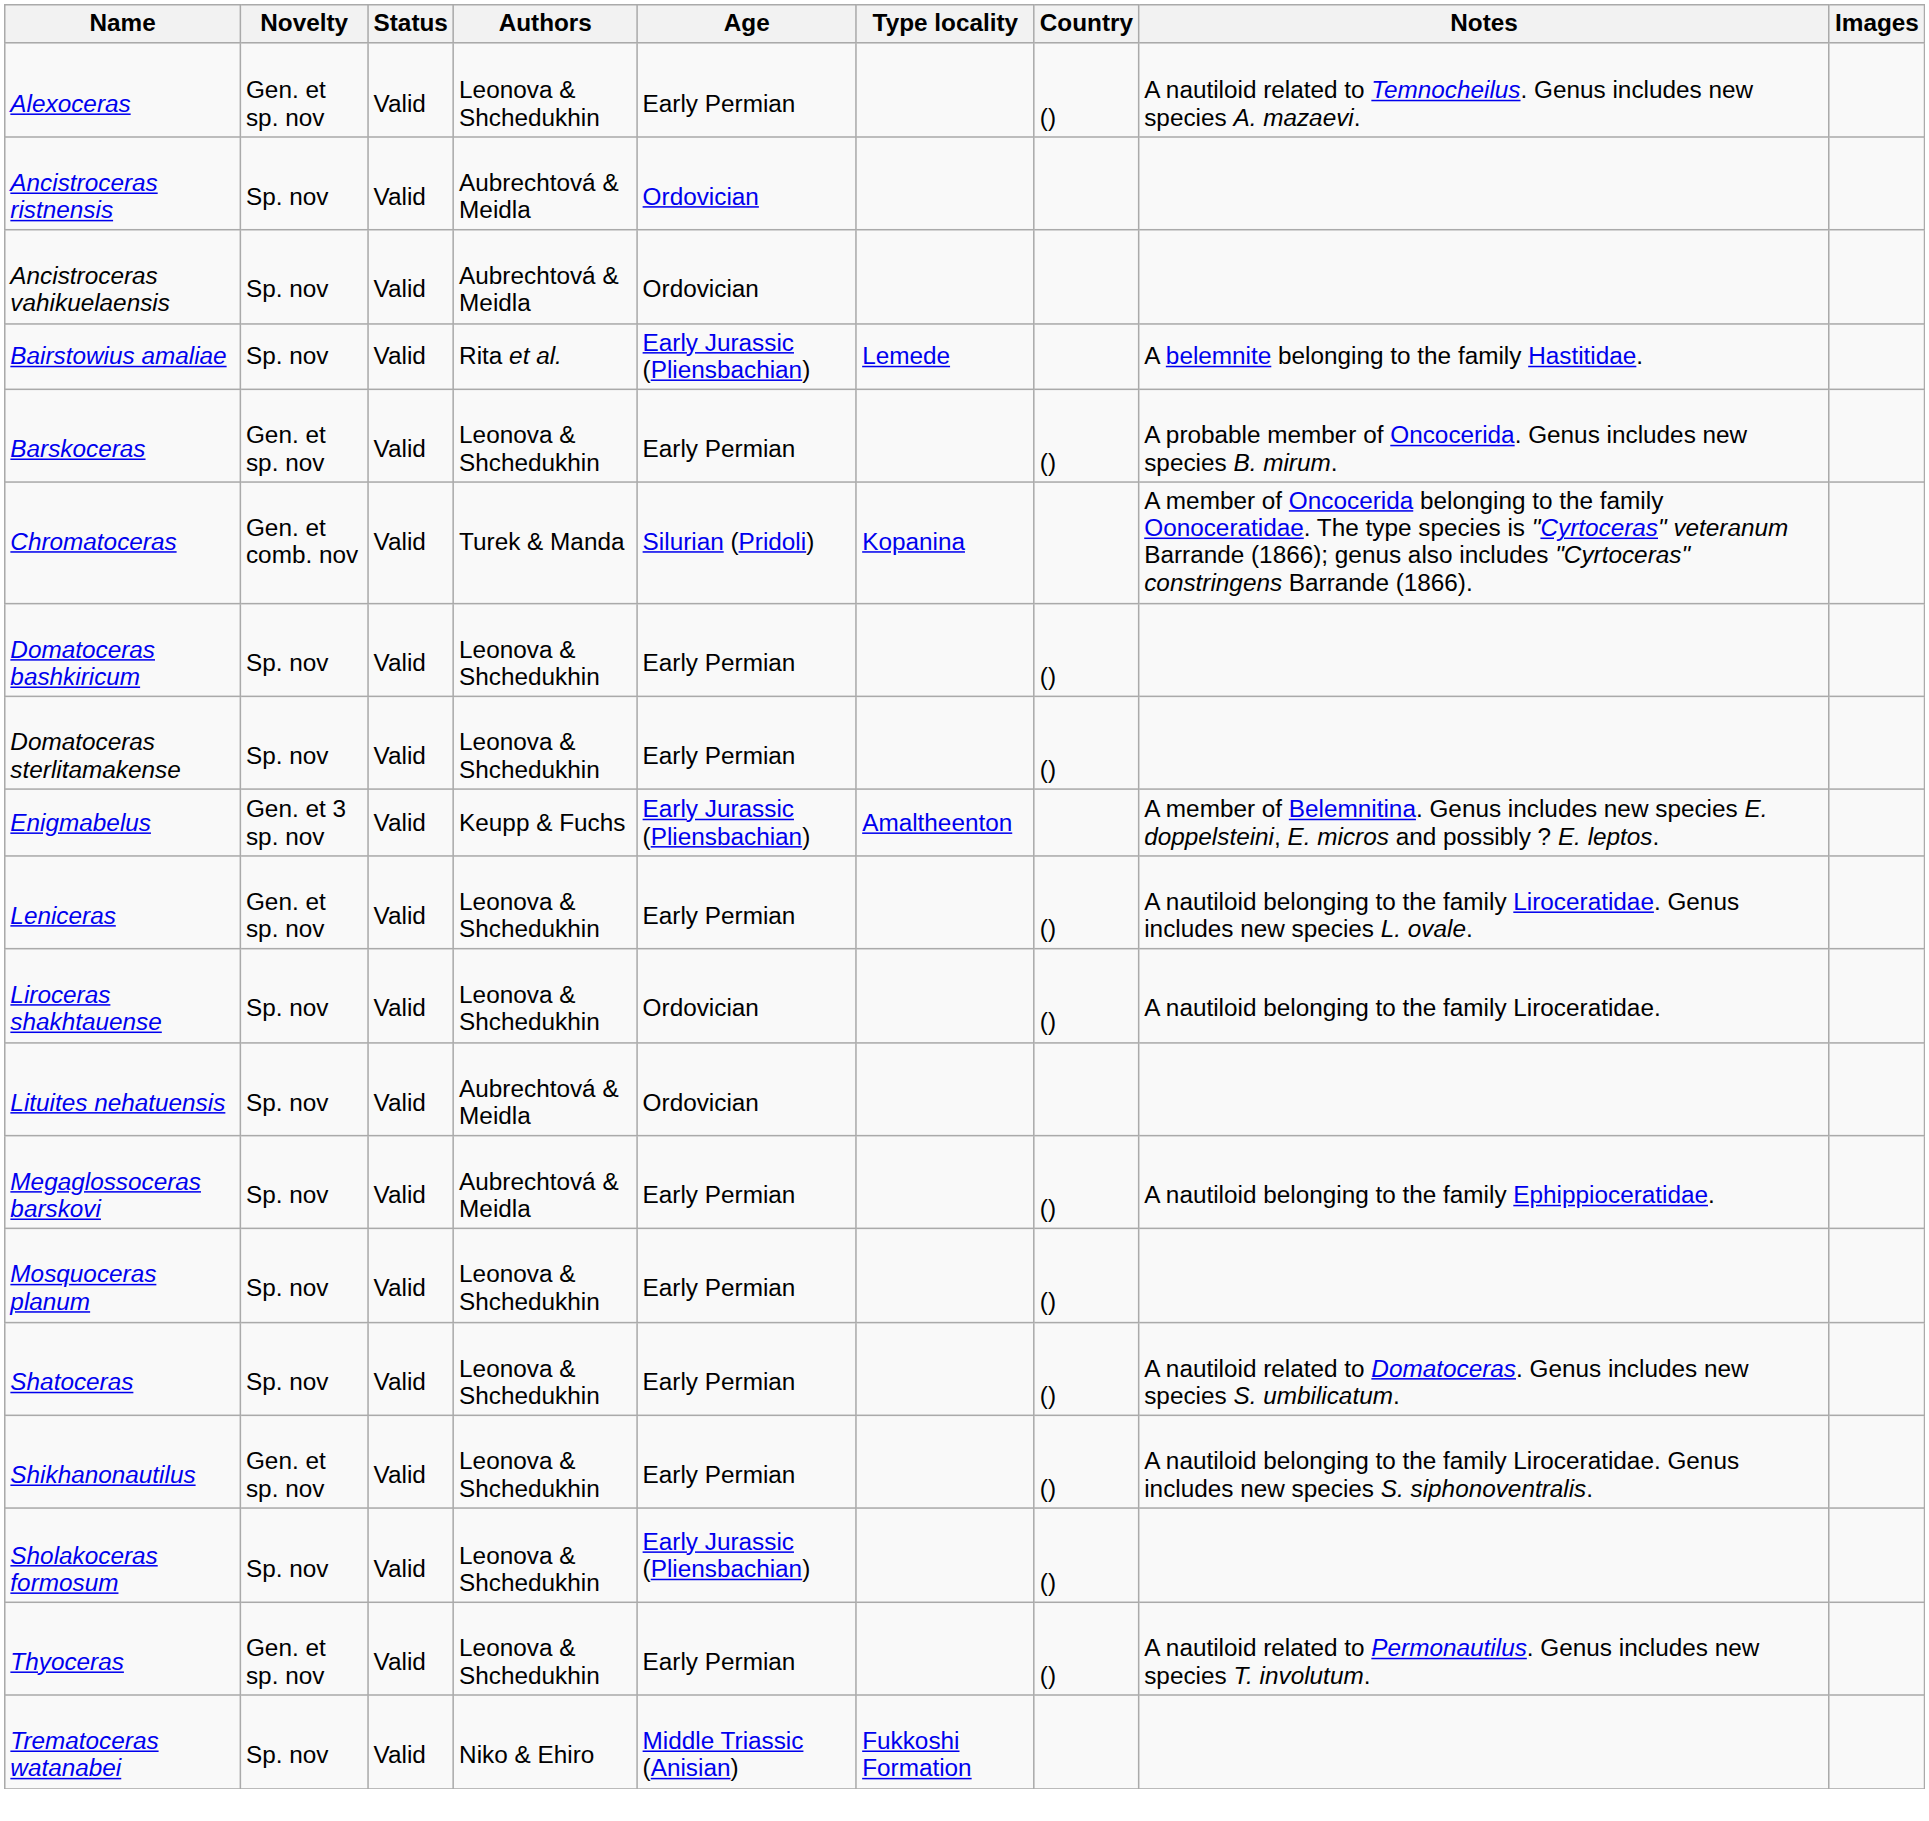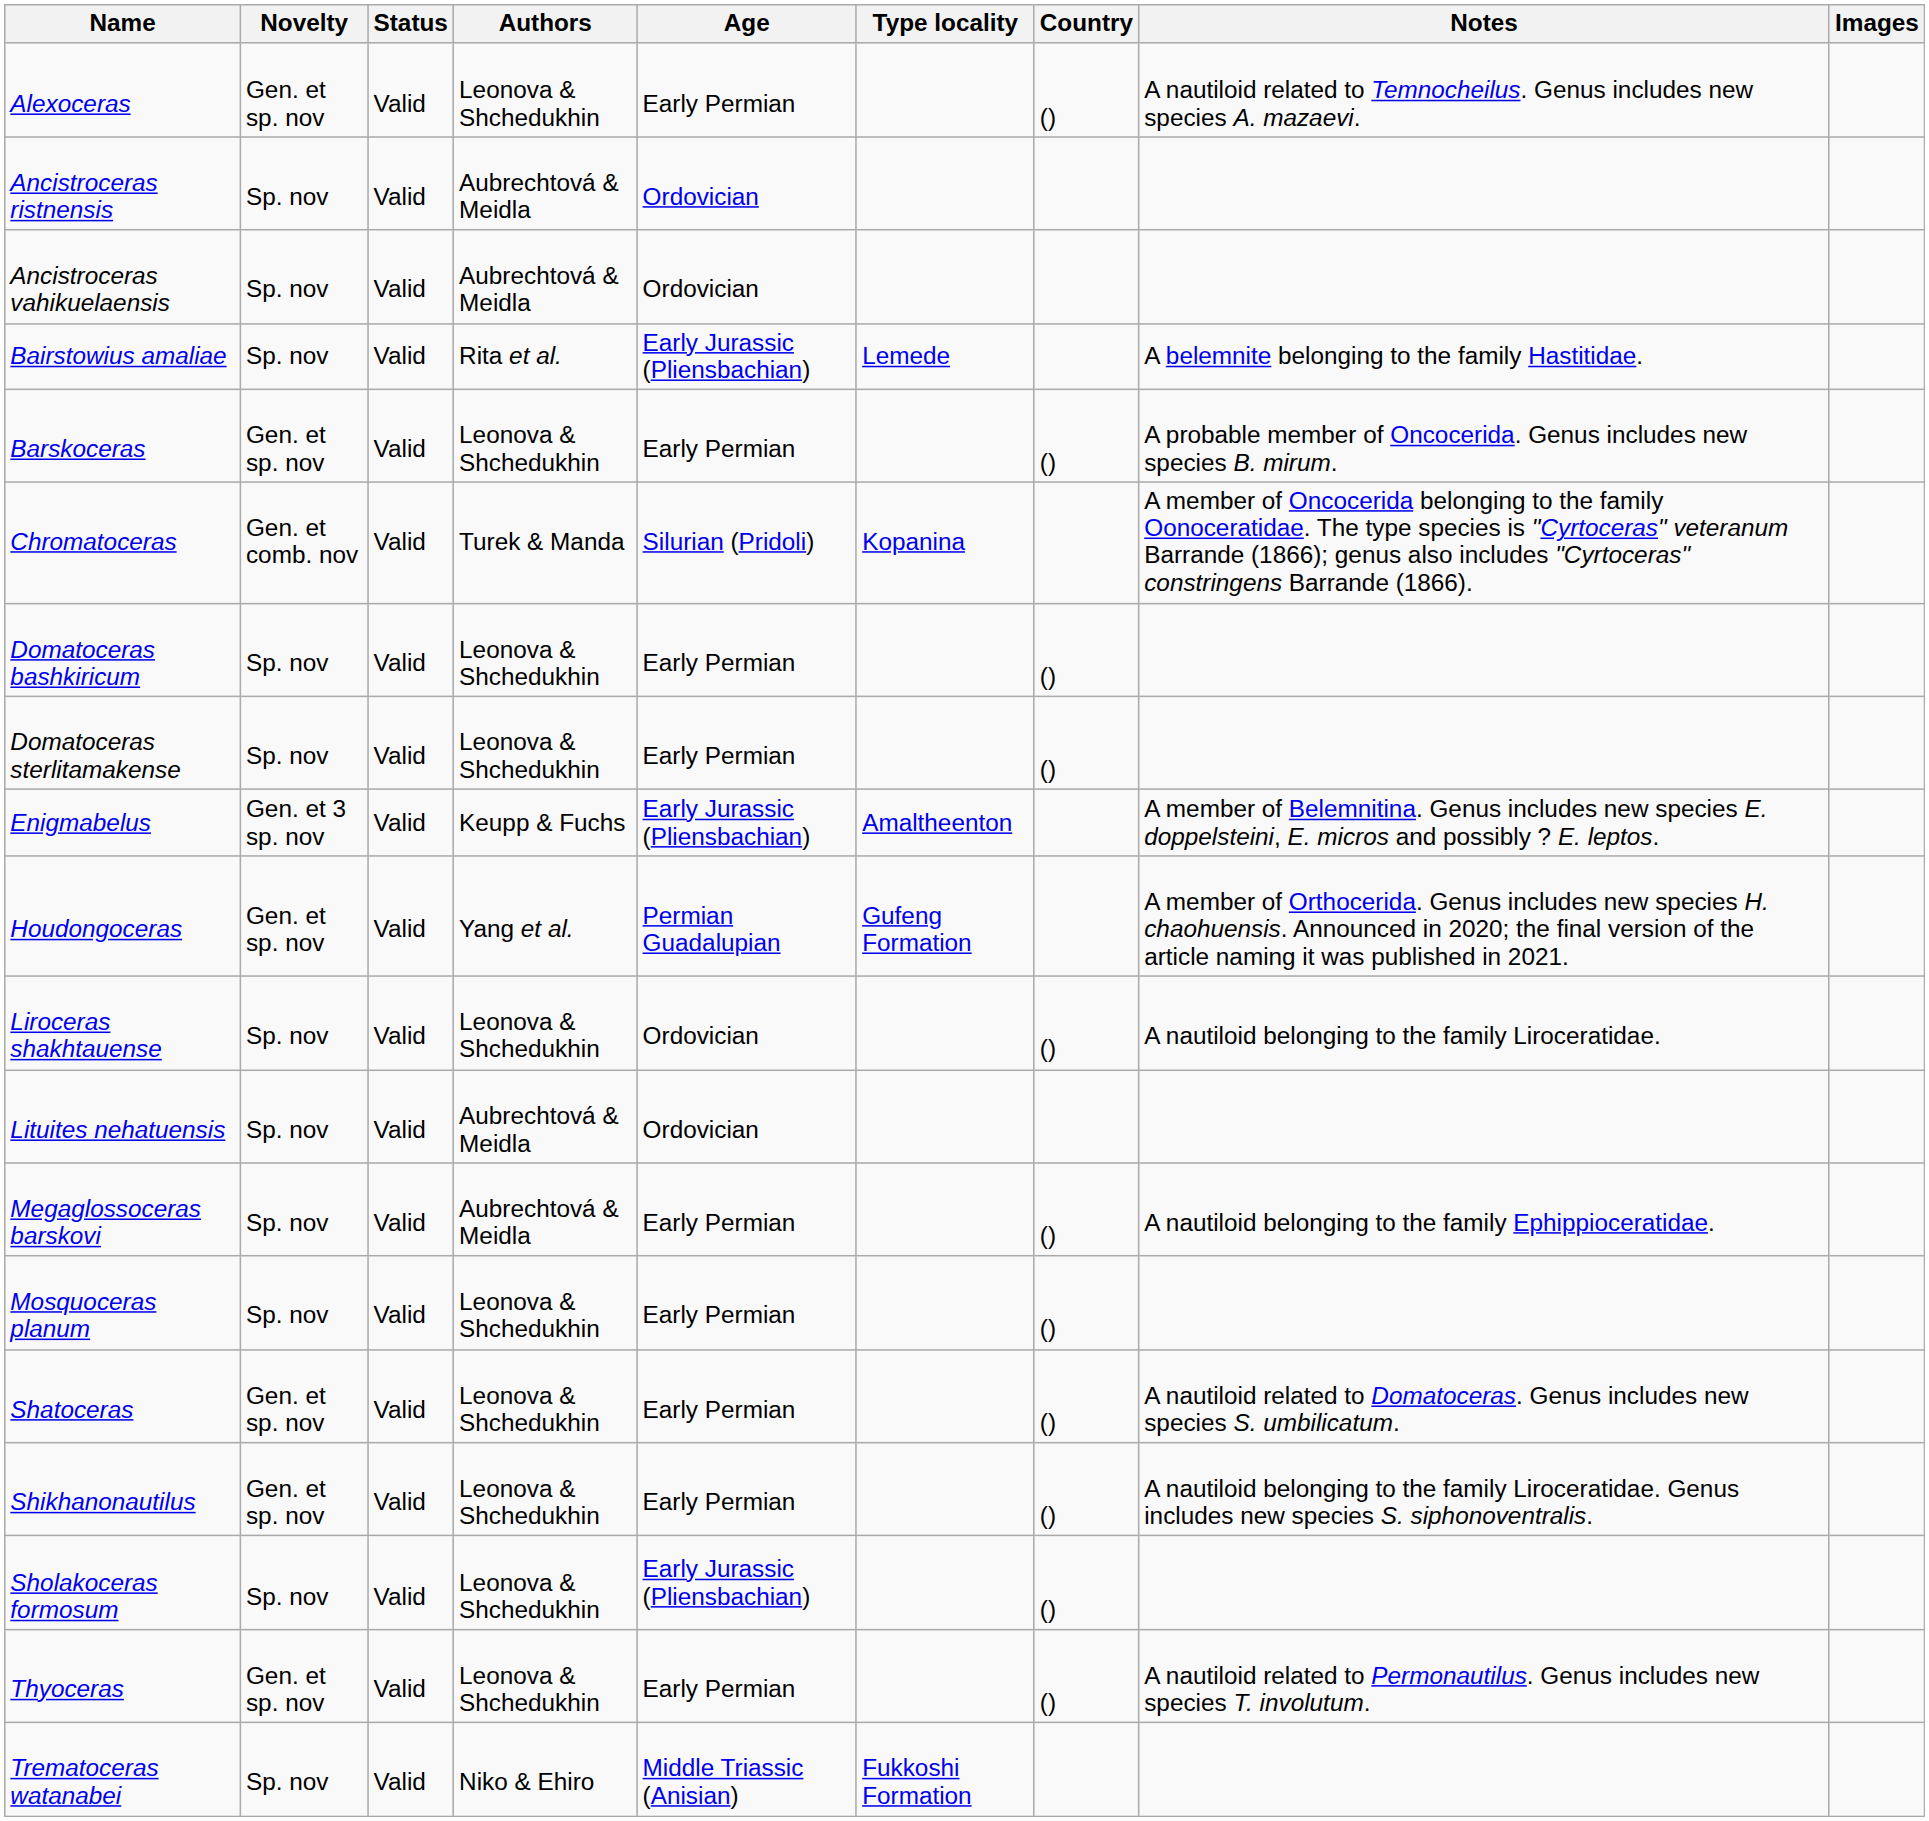 <table class="wikitable sortable" align="center" width="100%">
 <tr>
 <th>Name</th>
 <th>Novelty</th>
 <th>Status</th>
 <th>Authors</th>
 <th>Age</th>
 <th>Type locality</th>
 <th>Country</th>
 <th>Notes</th>
 <th>Images</th>
 </tr>
 <tr>
 <td><br><em><a href='#'>Alexoceras</a></em></td>
 <td><br>Gen. et sp. nov</td>
 <td><br>Valid</td>
 <td><br>Leonova & Shchedukhin</td>
 <td><br>Early Permian</td>
 <td></td>
 <td><br><br>()</td>
 <td><br>A nautiloid related to <em><a href='#'>Temnocheilus</a></em>. Genus includes new species <em>A. mazaevi</em>.</td>
 <td></td>
 </tr>
 <tr>
 <td><br><em><a href='#'>Ancistroceras ristnensis</a></em></td>
 <td><br>Sp. nov</td>
 <td><br>Valid</td>
 <td><br>Aubrechtová & Meidla</td>
 <td><br><a href='#'>Ordovician</a></td>
 <td></td>
 <td><br></td>
 <td></td>
 <td></td>
 </tr>
 <tr>
 <td><br><em>Ancistroceras vahikuelaensis</em></td>
 <td><br>Sp. nov</td>
 <td><br>Valid</td>
 <td><br>Aubrechtová & Meidla</td>
 <td><br>Ordovician</td>
 <td></td>
 <td><br></td>
 <td></td>
 <td></td>
 </tr>
 <tr>
 <td><em><a href='#'>Bairstowius amaliae</a></em></td>
 <td>Sp. nov</td>
 <td>Valid</td>
 <td>Rita <em>et al.</em></td>
 <td><a href='#'>Early Jurassic</a> (<a href='#'>Pliensbachian</a>)</td>
 <td><a href='#'>Lemede</a></td>
 <td></td>
 <td>A <a href='#'>belemnite</a> belonging to the family <a href='#'>Hastitidae</a>.</td>
 <td></td>
 </tr>
 <tr>
 <td><br><em><a href='#'>Barskoceras</a></em></td>
 <td><br>Gen. et sp. nov</td>
 <td><br>Valid</td>
 <td><br>Leonova & Shchedukhin</td>
 <td><br>Early Permian</td>
 <td></td>
 <td><br><br>()</td>
 <td><br>A probable member of <a href='#'>Oncocerida</a>. Genus includes new species <em>B. mirum</em>.</td>
 <td></td>
 </tr>
 <tr>
 <td><em><a href='#'>Chromatoceras</a></em></td>
 <td>Gen. et comb. nov</td>
 <td>Valid</td>
 <td>Turek & Manda</td>
 <td><a href='#'>Silurian</a> (<a href='#'>Pridoli</a>)</td>
 <td><a href='#'>Kopanina</a></td>
 <td></td>
 <td>A member of <a href='#'>Oncocerida</a> belonging to the family <a href='#'>Oonoceratidae</a>. The type species is <em>"<a href='#'>Cyrtoceras</a>" veteranum</em> Barrande (1866); genus also includes <em>"Cyrtoceras" constringens</em> Barrande (1866).</td>
 <td></td>
 </tr>
 <tr>
 <td><br><em><a href='#'>Domatoceras bashkiricum</a></em></td>
 <td><br>Sp. nov</td>
 <td><br>Valid</td>
 <td><br>Leonova & Shchedukhin</td>
 <td><br>Early Permian</td>
 <td></td>
 <td><br><br>()</td>
 <td></td>
 <td></td>
 </tr>
 <tr>
 <td><br><em>Domatoceras sterlitamakense</em></td>
 <td><br>Sp. nov</td>
 <td><br>Valid</td>
 <td><br>Leonova & Shchedukhin</td>
 <td><br>Early Permian</td>
 <td></td>
 <td><br><br>()</td>
 <td></td>
 <td></td>
 </tr>
 <tr>
 <td><em><a href='#'>Enigmabelus</a></em></td>
 <td>Gen. et 3 sp. nov</td>
 <td>Valid</td>
 <td>Keupp & Fuchs</td>
 <td><a href='#'>Early Jurassic</a> (<a href='#'>Pliensbachian</a>)</td>
 <td><a href='#'>Amaltheenton</a></td>
 <td></td>
 <td>A member of <a href='#'>Belemnitina</a>. Genus includes new species <em>E. doppelsteini</em>, <em>E. micros</em> and possibly ? <em>E. leptos</em>.</td>
 <td></td>
 </tr>
 <tr>
-<td><br><em><a href='#'>Leniceras</a></em></td>
+<td><br><em><a href='#'>Houdongoceras</a></em></td>
 <td><br>Gen. et sp. nov</td>
 <td><br>Valid</td>
-<td><br>Leonova & Shchedukhin</td>
-<td><br>Early Permian</td>
-<td></td>
-<td><br><br>()</td>
-<td><br>A nautiloid belonging to the family <a href='#'>Liroceratidae</a>. Genus includes new species <em>L. ovale</em>.</td>
+<td><br>Yang <em>et al.</em></td>
+<td><br><a href='#'>Permian</a> <a href='#'>Guadalupian</a></td>
+<td><br><a href='#'>Gufeng Formation</a></td>
+<td><br></td>
+<td><br>A member of <a href='#'>Orthocerida</a>. Genus includes new species <em>H. chaohuensis</em>. Announced in 2020; the final version of the article naming it was published in 2021.</td>
 <td></td>
 </tr>
 <tr>
 <td><br><em><a href='#'>Liroceras shakhtauense</a></em></td>
 <td><br>Sp. nov</td>
 <td><br>Valid</td>
 <td><br>Leonova & Shchedukhin</td>
 <td><br>Ordovician</td>
 <td></td>
 <td><br><br>()</td>
 <td><br>A nautiloid belonging to the family Liroceratidae.</td>
 <td></td>
 </tr>
 <tr>
 <td><br><em><a href='#'>Lituites nehatuensis</a></em></td>
 <td><br>Sp. nov</td>
 <td><br>Valid</td>
 <td><br>Aubrechtová & Meidla</td>
 <td><br>Ordovician</td>
 <td></td>
 <td><br></td>
 <td></td>
 <td></td>
 </tr>
 <tr>
 <td><br><em><a href='#'>Megaglossoceras barskovi</a></em></td>
 <td><br>Sp. nov</td>
 <td><br>Valid</td>
 <td><br>Aubrechtová & Meidla</td>
 <td><br>Early Permian</td>
 <td></td>
 <td><br><br>()</td>
 <td><br>A nautiloid belonging to the family <a href='#'>Ephippioceratidae</a>.</td>
 <td></td>
 </tr>
 <tr>
 <td><br><em><a href='#'>Mosquoceras planum</a></em></td>
 <td><br>Sp. nov</td>
 <td><br>Valid</td>
 <td><br>Leonova & Shchedukhin</td>
 <td><br>Early Permian</td>
 <td></td>
 <td><br><br>()</td>
 <td></td>
 <td></td>
 </tr>
 <tr>
 <td><br><em><a href='#'>Shatoceras</a></em></td>
-<td><br>Sp. nov</td>
+<td><br>Gen. et sp. nov</td>
 <td><br>Valid</td>
 <td><br>Leonova & Shchedukhin</td>
 <td><br>Early Permian</td>
 <td></td>
 <td><br><br>()</td>
 <td><br>A nautiloid related to <em><a href='#'>Domatoceras</a></em>. Genus includes new species <em>S. umbilicatum</em>.</td>
 <td></td>
 </tr>
 <tr>
 <td><br><em><a href='#'>Shikhanonautilus</a></em></td>
 <td><br>Gen. et sp. nov</td>
 <td><br>Valid</td>
 <td><br>Leonova & Shchedukhin</td>
 <td><br>Early Permian</td>
 <td></td>
 <td><br><br>()</td>
 <td><br>A nautiloid belonging to the family Liroceratidae. Genus includes new species <em>S. siphonoventralis</em>.</td>
 <td></td>
 </tr>
 <tr>
 <td><br><em><a href='#'>Sholakoceras formosum</a></em></td>
 <td><br>Sp. nov</td>
 <td><br>Valid</td>
 <td><br>Leonova & Shchedukhin</td>
 <td><a href='#'>Early Jurassic</a> (<a href='#'>Pliensbachian</a>)</td>
 <td></td>
 <td><br><br>()</td>
 <td></td>
 <td></td>
 </tr>
 <tr>
 <td><br><em><a href='#'>Thyoceras</a></em></td>
 <td><br>Gen. et sp. nov</td>
 <td><br>Valid</td>
 <td><br>Leonova & Shchedukhin</td>
 <td><br>Early Permian</td>
 <td></td>
 <td><br><br>()</td>
 <td><br>A nautiloid related to <em><a href='#'>Permonautilus</a></em>. Genus includes new species <em>T. involutum</em>.</td>
 <td></td>
 </tr>
 <tr>
 <td><br><em><a href='#'>Trematoceras watanabei</a></em></td>
 <td><br>Sp. nov</td>
 <td><br>Valid</td>
 <td><br>Niko & Ehiro</td>
 <td><br><a href='#'>Middle Triassic</a> (<a href='#'>Anisian</a>)</td>
 <td><br><a href='#'>Fukkoshi Formation</a></td>
 <td><br></td>
 <td></td>
 <td></td>
 </tr>
 <tr>
 </tr>
 </table>
